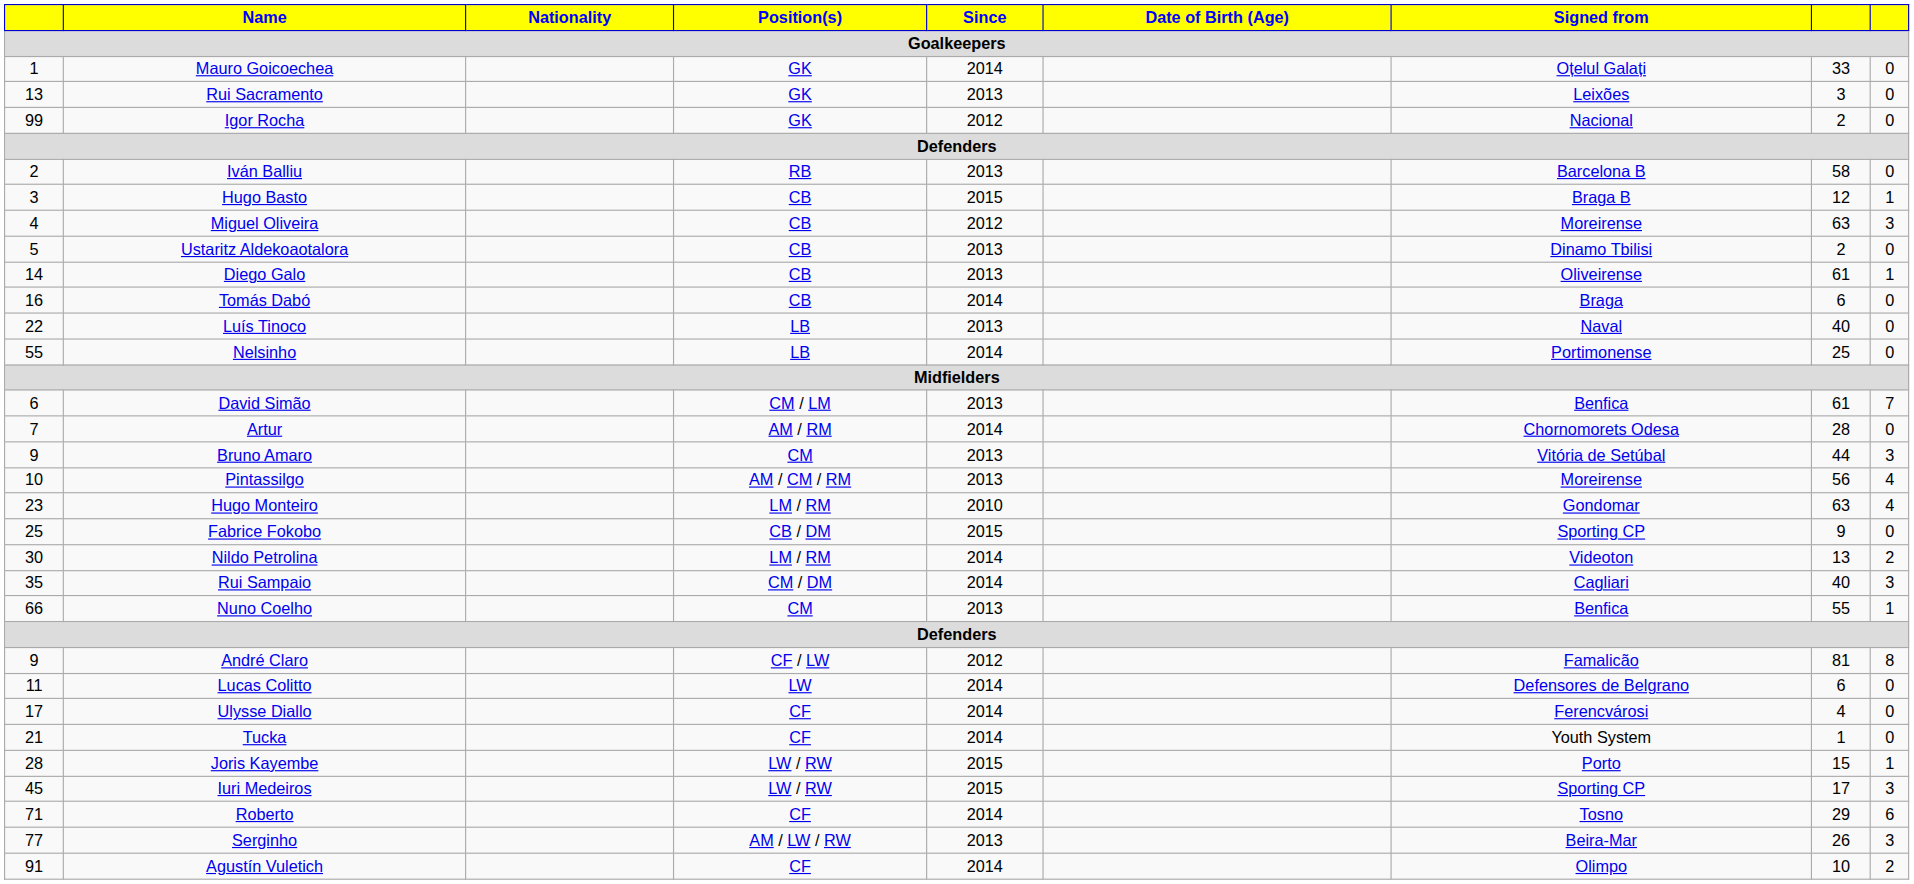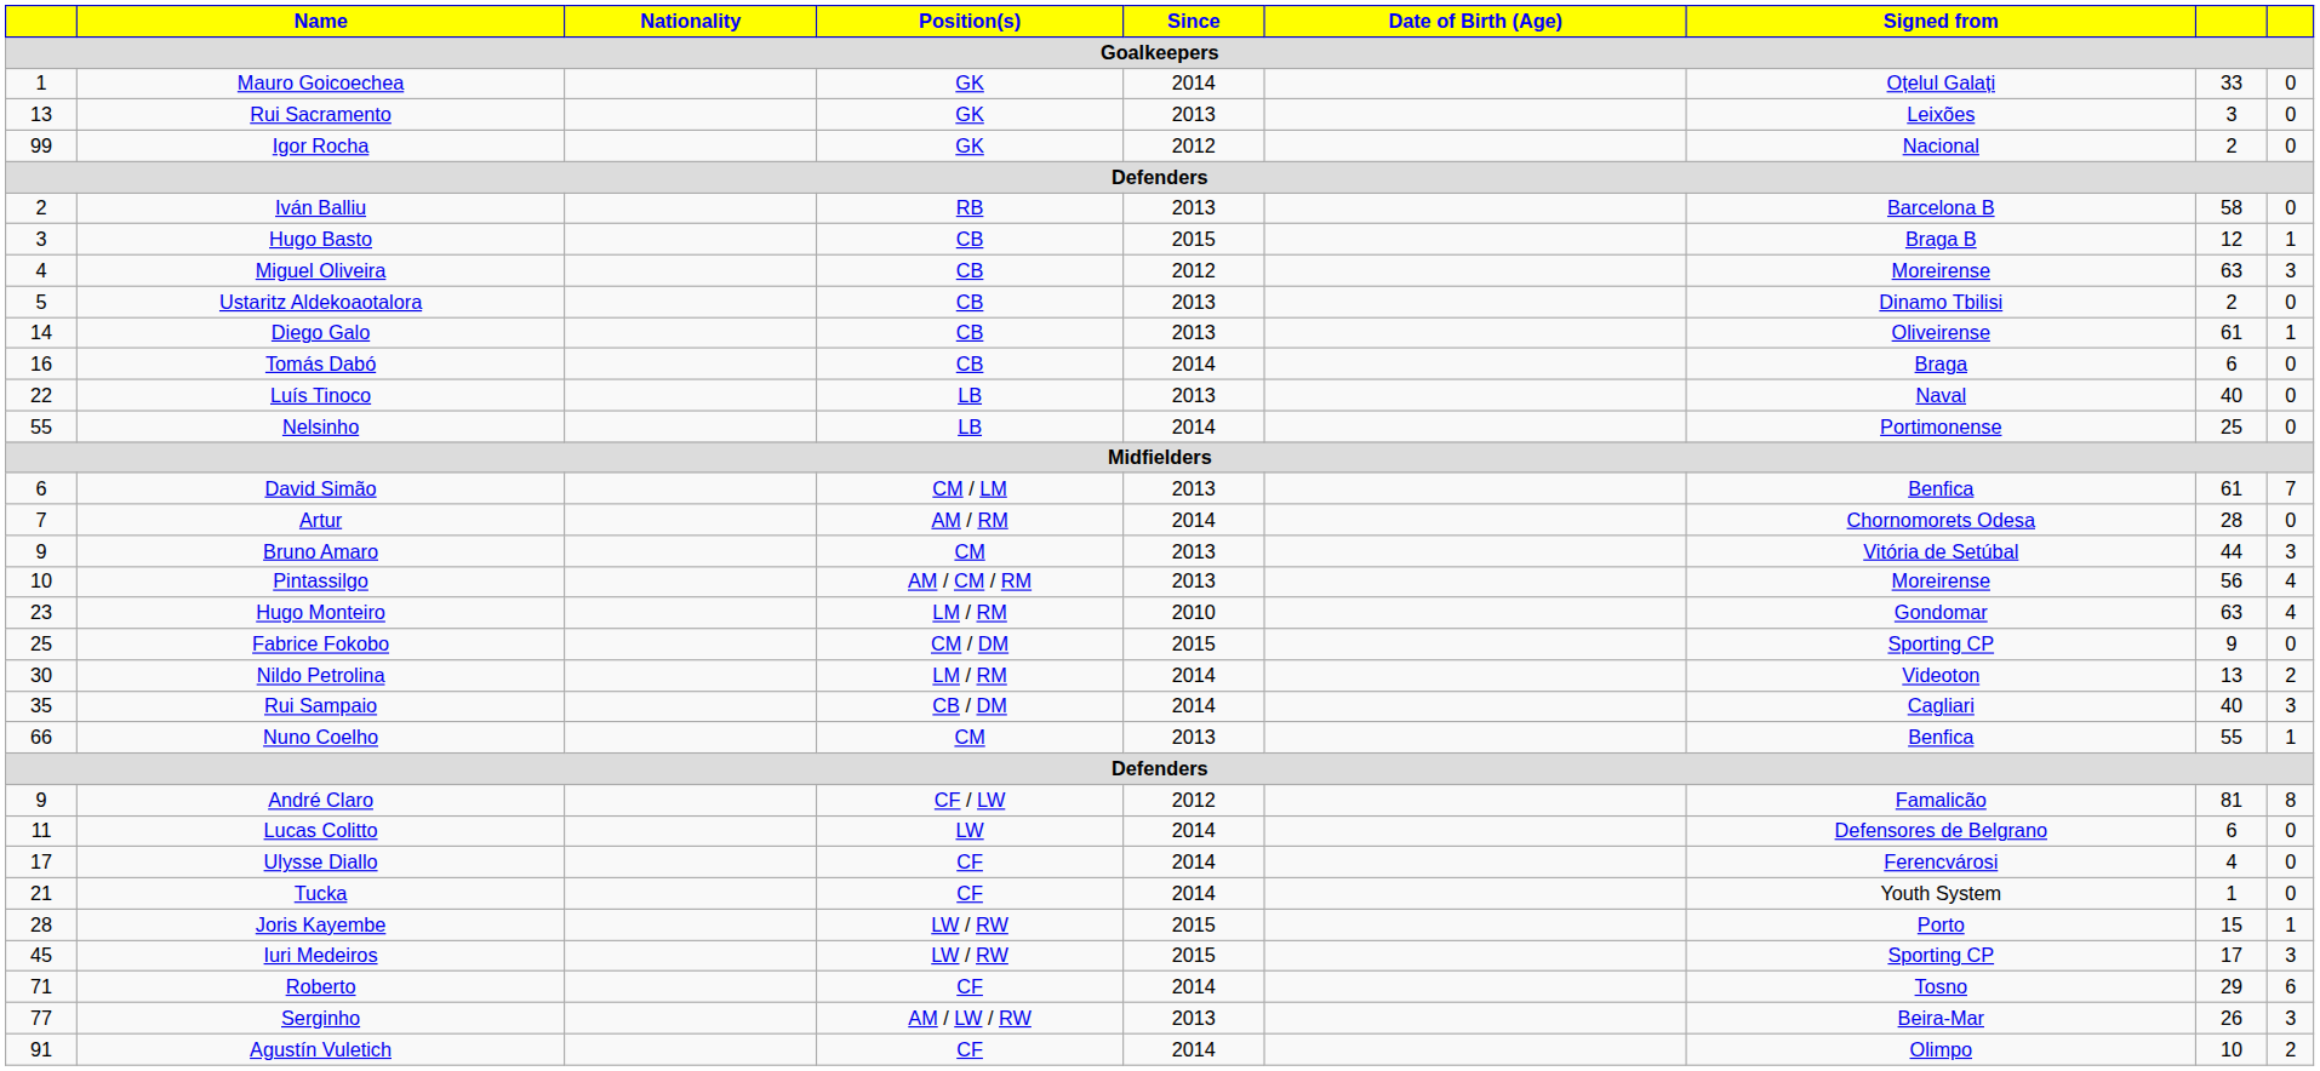 <table class="wikitable" style="text-align:center; font-size:90%; width:85%;">
 <tr>
 <th style="background:yellow; color:blue; border:1px solid mediumblue; text-align:center;"></th>
 <th style="background:yellow; color:blue; border:1px solid mediumblue; text-align:center;">Name</th>
 <th style="background:yellow; color:blue; border:1px solid mediumblue; text-align:center;">Nationality</th>
 <th style="background:yellow; color:blue; border:1px solid mediumblue; text-align:center;">Position(s)</th>
 <th style="background:yellow; color:blue; border:1px solid mediumblue; text-align:center;">Since</th>
 <th style="background:yellow; color:blue; border:1px solid mediumblue; text-align:center;">Date of Birth (Age)</th>
 <th style="background:yellow; color:blue; border:1px solid mediumblue; text-align:center;">Signed from</th>
 <th style="background:yellow; color:blue; border:1px solid mediumblue; text-align:center;"></th>
 <th style="background:yellow; color:blue; border:1px solid mediumblue; text-align:center;"></th>
 </tr>
 <tr>
 <th colspan="9" style="background:#dcdcdc; text-align:center;">Goalkeepers</th>
 </tr>
 <tr>
 <td>1</td>
 <td><a href='#'>Mauro Goicoechea</a></td>
 <td></td>
 <td><a href='#'>GK</a></td>
 <td>2014</td>
 <td></td>
 <td> <a href='#'>Oțelul Galați</a></td>
 <td>33</td>
 <td>0</td>
 </tr>
 <tr>
 <td>13</td>
 <td><a href='#'>Rui Sacramento</a></td>
 <td></td>
 <td><a href='#'>GK</a></td>
 <td>2013</td>
 <td></td>
 <td> <a href='#'>Leixões</a></td>
 <td>3</td>
 <td>0</td>
 </tr>
 <tr>
 <td>99</td>
 <td><a href='#'>Igor Rocha</a></td>
 <td></td>
 <td><a href='#'>GK</a></td>
 <td>2012</td>
 <td></td>
 <td> <a href='#'>Nacional</a></td>
 <td>2</td>
 <td>0</td>
 </tr>
 <tr>
 <th colspan="9" style="background:#dcdcdc; text-align:center;">Defenders</th>
 </tr>
 <tr>
 <td>2</td>
 <td><a href='#'>Iván Balliu</a></td>
 <td></td>
 <td><a href='#'>RB</a></td>
 <td>2013</td>
 <td></td>
 <td> <a href='#'>Barcelona B</a></td>
 <td>58</td>
 <td>0</td>
 </tr>
 <tr>
 <td>3</td>
 <td><a href='#'>Hugo Basto</a></td>
 <td></td>
 <td><a href='#'>CB</a></td>
 <td>2015</td>
 <td></td>
 <td> <a href='#'>Braga B</a></td>
 <td>12</td>
 <td>1</td>
 </tr>
 <tr>
 <td>4</td>
 <td><a href='#'>Miguel Oliveira</a></td>
 <td></td>
 <td><a href='#'>CB</a></td>
 <td>2012</td>
 <td></td>
 <td> <a href='#'>Moreirense</a></td>
 <td>63</td>
 <td>3</td>
 </tr>
 <tr>
 <td>5</td>
 <td><a href='#'>Ustaritz Aldekoaotalora</a></td>
 <td></td>
 <td><a href='#'>CB</a></td>
 <td>2013</td>
 <td></td>
 <td> <a href='#'>Dinamo Tbilisi</a></td>
 <td>2</td>
 <td>0</td>
 </tr>
 <tr>
 <td>14</td>
 <td><a href='#'>Diego Galo</a></td>
 <td></td>
 <td><a href='#'>CB</a></td>
 <td>2013</td>
 <td></td>
 <td> <a href='#'>Oliveirense</a></td>
 <td>61</td>
 <td>1</td>
 </tr>
 <tr>
 <td>16</td>
 <td><a href='#'>Tomás Dabó</a></td>
 <td></td>
 <td><a href='#'>CB</a></td>
 <td>2014</td>
 <td></td>
 <td> <a href='#'>Braga</a></td>
 <td>6</td>
 <td>0</td>
 </tr>
 <tr>
 <td>22</td>
 <td><a href='#'>Luís Tinoco</a></td>
 <td></td>
 <td><a href='#'>LB</a></td>
 <td>2013</td>
 <td></td>
 <td> <a href='#'>Naval</a></td>
 <td>40</td>
 <td>0</td>
 </tr>
 <tr>
 <td>55</td>
 <td><a href='#'>Nelsinho</a></td>
 <td></td>
 <td><a href='#'>LB</a></td>
 <td>2014</td>
 <td></td>
 <td> <a href='#'>Portimonense</a></td>
 <td>25</td>
 <td>0</td>
 </tr>
 <tr>
 <th colspan="9" style="background:#dcdcdc; text-align:center;">Midfielders</th>
 </tr>
 <tr>
 <td>6</td>
 <td><a href='#'>David Simão</a></td>
 <td></td>
 <td><a href='#'>CM</a> / <a href='#'>LM</a></td>
 <td>2013</td>
 <td></td>
 <td> <a href='#'>Benfica</a></td>
 <td>61</td>
 <td>7</td>
 </tr>
 <tr>
 <td>7</td>
 <td><a href='#'>Artur</a></td>
 <td></td>
 <td><a href='#'>AM</a> / <a href='#'>RM</a></td>
 <td>2014</td>
 <td></td>
 <td> <a href='#'>Chornomorets Odesa</a></td>
 <td>28</td>
 <td>0</td>
 </tr>
 <tr>
 <td>9</td>
 <td><a href='#'>Bruno Amaro</a></td>
 <td></td>
 <td><a href='#'>CM</a></td>
 <td>2013</td>
 <td></td>
 <td> <a href='#'>Vitória de Setúbal</a></td>
 <td>44</td>
 <td>3</td>
 </tr>
 <tr>
 <td>10</td>
 <td><a href='#'>Pintassilgo</a></td>
 <td></td>
 <td><a href='#'>AM</a> / <a href='#'>CM</a> / <a href='#'>RM</a></td>
 <td>2013</td>
 <td></td>
 <td> <a href='#'>Moreirense</a></td>
 <td>56</td>
 <td>4</td>
 </tr>
 <tr>
 <td>23</td>
 <td><a href='#'>Hugo Monteiro</a></td>
 <td></td>
 <td><a href='#'>LM</a> / <a href='#'>RM</a></td>
 <td>2010</td>
 <td></td>
 <td> <a href='#'>Gondomar</a></td>
 <td>63</td>
 <td>4</td>
 </tr>
 <tr>
 <td>25</td>
 <td><a href='#'>Fabrice Fokobo</a></td>
 <td></td>
-<td><a href='#'>CB</a> / <a href='#'>DM</a></td>
+<td><a href='#'>CM</a> / <a href='#'>DM</a></td>
 <td>2015</td>
 <td></td>
 <td> <a href='#'>Sporting CP</a></td>
 <td>9</td>
 <td>0</td>
 </tr>
 <tr>
 <td>30</td>
 <td><a href='#'>Nildo Petrolina</a></td>
 <td></td>
 <td><a href='#'>LM</a> / <a href='#'>RM</a></td>
 <td>2014</td>
 <td></td>
 <td> <a href='#'>Videoton</a></td>
 <td>13</td>
 <td>2</td>
 </tr>
 <tr>
 <td>35</td>
 <td><a href='#'>Rui Sampaio</a></td>
 <td></td>
-<td><a href='#'>CM</a> / <a href='#'>DM</a></td>
+<td><a href='#'>CB</a> / <a href='#'>DM</a></td>
 <td>2014</td>
 <td></td>
 <td> <a href='#'>Cagliari</a></td>
 <td>40</td>
 <td>3</td>
 </tr>
 <tr>
 <td>66</td>
 <td><a href='#'>Nuno Coelho</a></td>
 <td></td>
 <td><a href='#'>CM</a></td>
 <td>2013</td>
 <td></td>
 <td> <a href='#'>Benfica</a></td>
 <td>55</td>
 <td>1</td>
 </tr>
 <tr>
 <th colspan="9" style="background:#dcdcdc; text-align:center;">Defenders</th>
 </tr>
 <tr>
 <td>9</td>
 <td><a href='#'>André Claro</a></td>
 <td></td>
 <td><a href='#'>CF</a> / <a href='#'>LW</a></td>
 <td>2012</td>
 <td></td>
 <td> <a href='#'>Famalicão</a></td>
 <td>81</td>
 <td>8</td>
 </tr>
 <tr>
 <td>11</td>
 <td><a href='#'>Lucas Colitto</a></td>
 <td></td>
 <td><a href='#'>LW</a></td>
 <td>2014</td>
 <td></td>
 <td> <a href='#'>Defensores de Belgrano</a></td>
 <td>6</td>
 <td>0</td>
 </tr>
 <tr>
 <td>17</td>
 <td><a href='#'>Ulysse Diallo</a></td>
 <td></td>
 <td><a href='#'>CF</a></td>
 <td>2014</td>
 <td></td>
 <td> <a href='#'>Ferencvárosi</a></td>
 <td>4</td>
 <td>0</td>
 </tr>
 <tr>
 <td>21</td>
 <td><a href='#'>Tucka</a></td>
 <td></td>
 <td><a href='#'>CF</a></td>
 <td>2014</td>
 <td></td>
 <td> Youth System</td>
 <td>1</td>
 <td>0</td>
 </tr>
 <tr>
 <td>28</td>
 <td><a href='#'>Joris Kayembe</a></td>
 <td></td>
 <td><a href='#'>LW</a> / <a href='#'>RW</a></td>
 <td>2015</td>
 <td></td>
 <td> <a href='#'>Porto</a></td>
 <td>15</td>
 <td>1</td>
 </tr>
 <tr>
 <td>45</td>
 <td><a href='#'>Iuri Medeiros</a></td>
 <td></td>
 <td><a href='#'>LW</a> / <a href='#'>RW</a></td>
 <td>2015</td>
 <td></td>
 <td> <a href='#'>Sporting CP</a></td>
 <td>17</td>
 <td>3</td>
 </tr>
 <tr>
 <td>71</td>
 <td><a href='#'>Roberto</a></td>
 <td></td>
 <td><a href='#'>CF</a></td>
 <td>2014</td>
 <td></td>
 <td> <a href='#'>Tosno</a></td>
 <td>29</td>
 <td>6</td>
 </tr>
 <tr>
 <td>77</td>
 <td><a href='#'>Serginho</a></td>
 <td></td>
 <td><a href='#'>AM</a> / <a href='#'>LW</a> / <a href='#'>RW</a></td>
 <td>2013</td>
 <td></td>
 <td> <a href='#'>Beira-Mar</a></td>
 <td>26</td>
 <td>3</td>
 </tr>
 <tr>
 <td>91</td>
 <td><a href='#'>Agustín Vuletich</a></td>
 <td></td>
 <td><a href='#'>CF</a></td>
 <td>2014</td>
 <td></td>
 <td> <a href='#'>Olimpo</a></td>
 <td>10</td>
 <td>2</td>
 </tr>
 </table>
